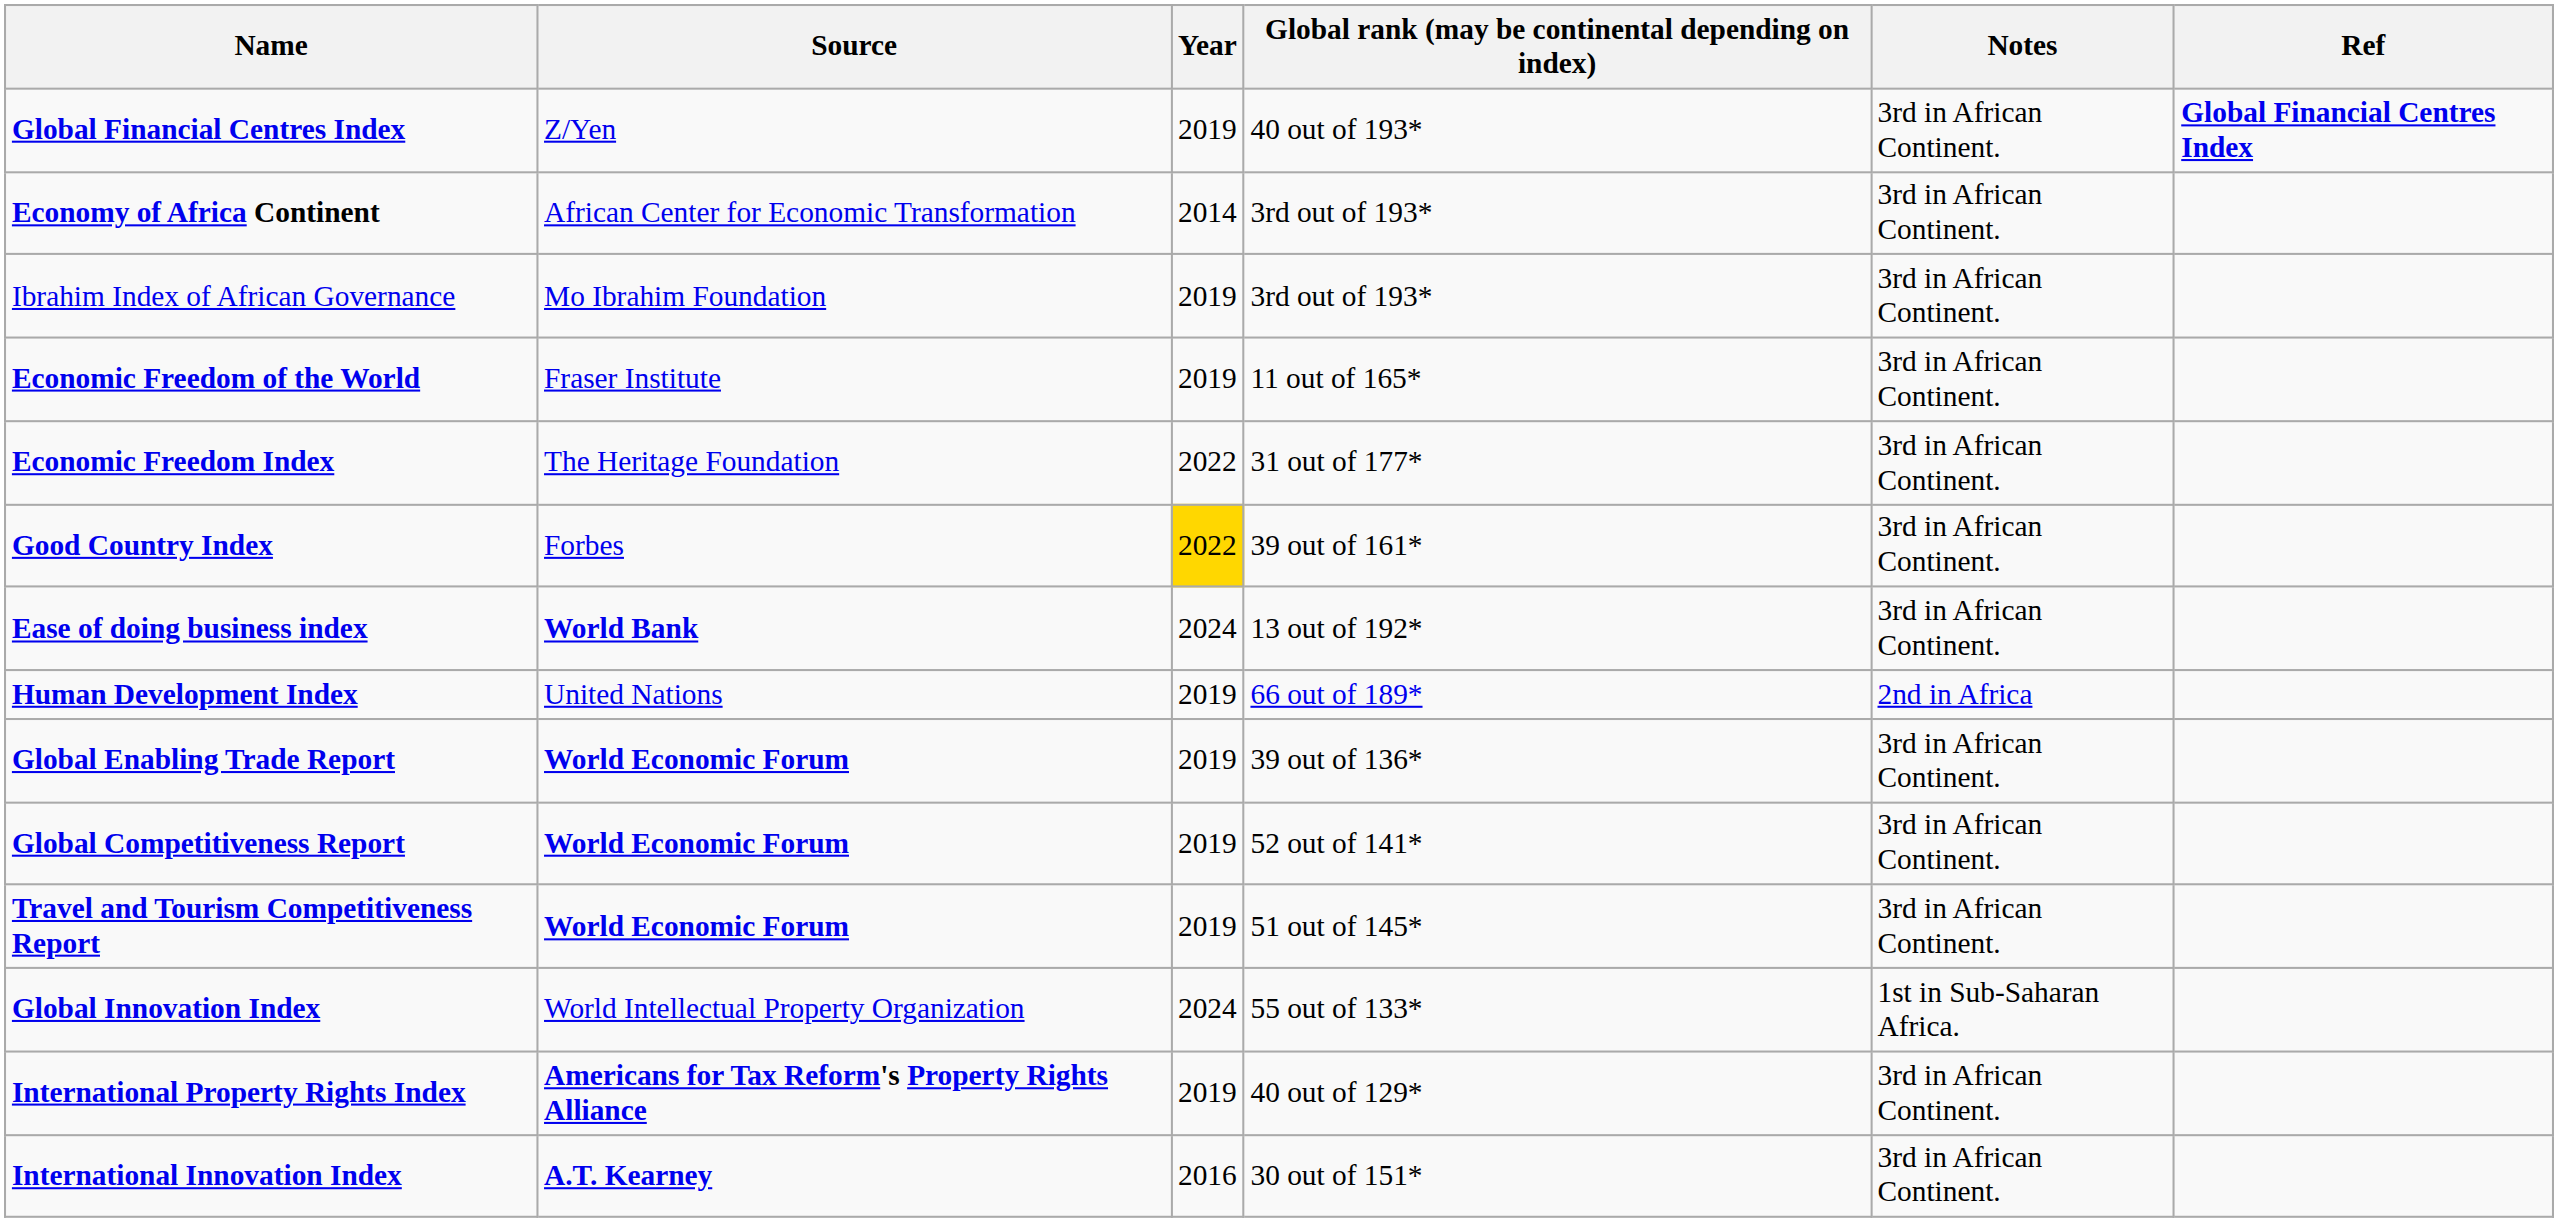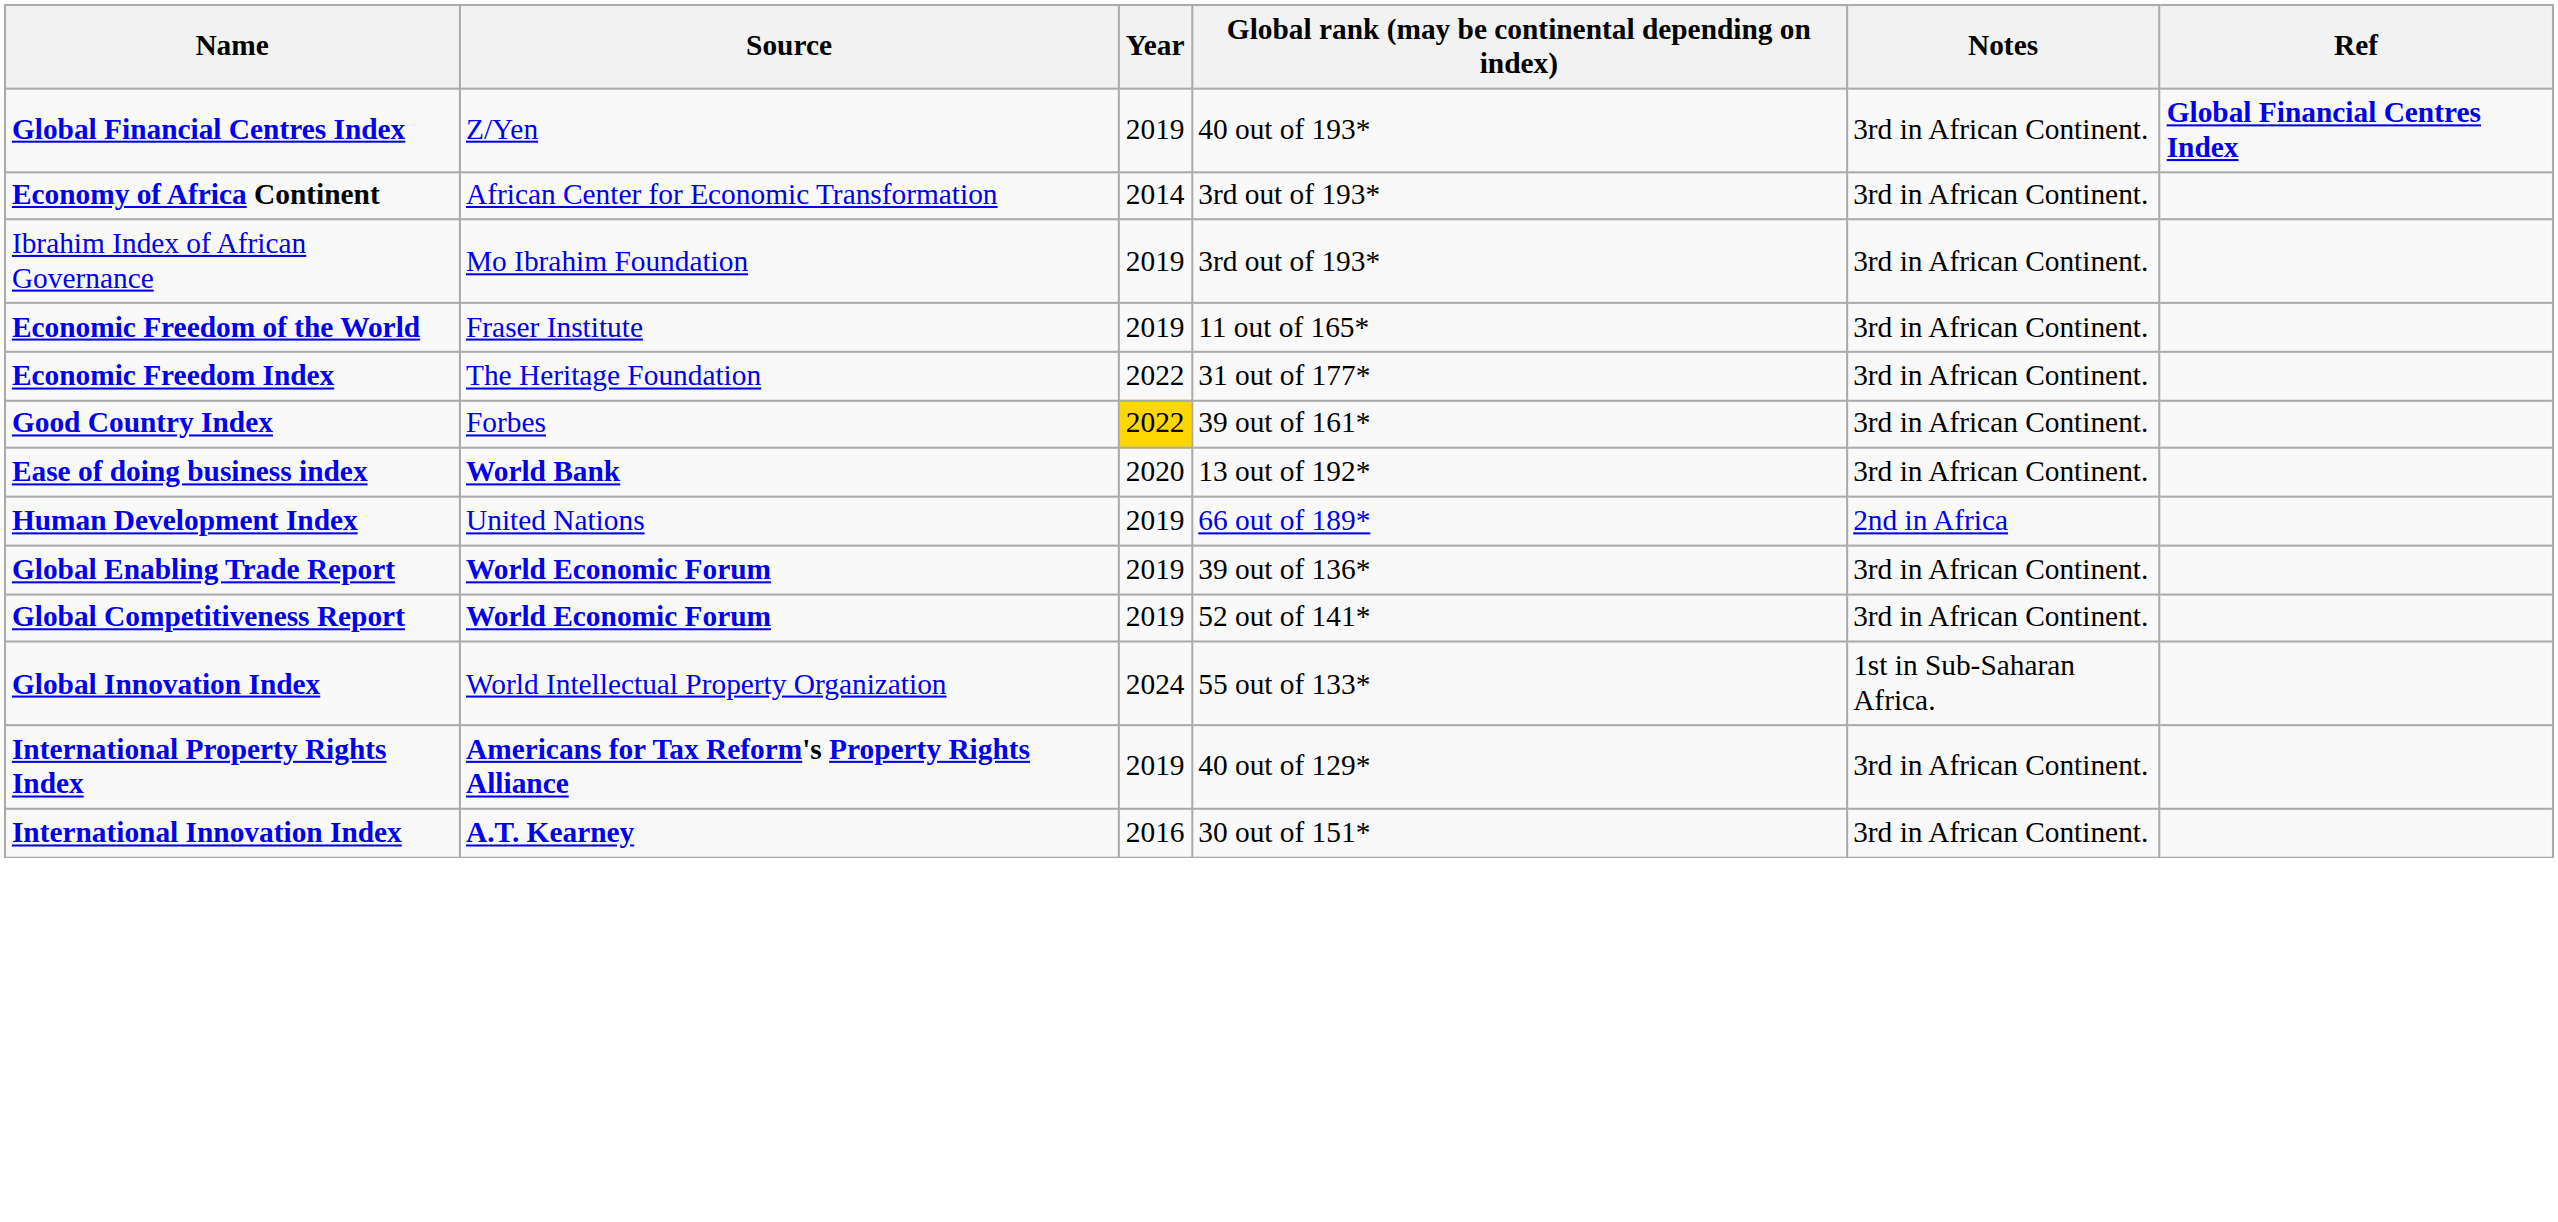 <table class="wikitable" style="font-size:90%;">
 <tr>
 <th>Name</th>
 <th>Source</th>
 <th>Year</th>
 <th>Global rank (may be continental depending on index)</th>
 <th>Notes</th>
 <th>Ref</th>
 </tr>
 <tr>
 <td><strong><a href='#'>Global Financial Centres Index</a></strong></td>
 <td><a href='#'>Z/Yen</a></td>
 <td>2019</td>
 <td>40 out of 193*</td>
 <td>3rd in African Continent.</td>
 <td><strong><a href='#'>Global Financial Centres Index</a></strong></td>
 </tr>
 <tr>
 <td><strong><a href='#'>Economy of Africa</a> Continent</strong></td>
 <td><a href='#'>African Center for Economic Transformation</a></td>
 <td>2014</td>
 <td>3rd out of 193*</td>
 <td>3rd in African Continent.</td>
 <td></td>
 </tr>
 <tr>
 <td><a href='#'>Ibrahim Index of African Governance</a></td>
 <td><a href='#'>Mo Ibrahim Foundation</a></td>
 <td>2019</td>
 <td>3rd out of 193*</td>
 <td>3rd in African Continent.</td>
 <td></td>
 </tr>
 <tr>
 <td><strong><a href='#'>Economic Freedom of the World</a></strong></td>
 <td><a href='#'>Fraser Institute</a></td>
 <td>2019</td>
 <td>11 out of 165*</td>
 <td>3rd in African Continent.</td>
 <td></td>
 </tr>
 <tr>
 <td><strong><a href='#'>Economic Freedom Index</a></strong></td>
 <td><a href='#'>The Heritage Foundation</a></td>
 <td>2022</td>
 <td>31 out of 177*</td>
 <td>3rd in African Continent.</td>
 <td></td>
 </tr>
 <tr>
 <td><strong><a href='#'>Good Country Index</a></strong></td>
 <td><a href='#'>Forbes</a></td>
 <td style="background: gold;">2022</td>
 <td>39 out of 161*</td>
 <td>3rd in African Continent.</td>
 <td></td>
 </tr>
 <tr>
 <td><strong><a href='#'>Ease of doing business index</a></strong></td>
 <td><strong><a href='#'>World Bank</a></strong></td>
-<td>2024</td>
+<td>2020</td>
 <td>13 out of 192*</td>
 <td>3rd in African Continent.</td>
 <td></td>
 </tr>
 <tr>
 <td><strong><a href='#'>Human Development Index</a></strong></td>
 <td><a href='#'>United Nations</a></td>
 <td>2019</td>
 <td><a href='#'>66 out of 189*</a></td>
 <td><a href='#'>2nd in Africa</a></td>
 <td></td>
 </tr>
 <tr>
 <td><strong><a href='#'>Global Enabling Trade Report</a></strong></td>
 <td><strong><a href='#'>World Economic Forum</a></strong></td>
 <td>2019</td>
 <td>39 out of 136*</td>
 <td>3rd in African Continent.</td>
 <td></td>
 </tr>
 <tr>
 <td><strong><a href='#'>Global Competitiveness Report</a></strong></td>
 <td><strong><a href='#'>World Economic Forum</a></strong></td>
 <td>2019</td>
 <td>52 out of 141*</td>
 <td>3rd in African Continent.</td>
 <td></td>
 </tr>
 <tr>
-<td><strong><a href='#'>Travel and Tourism Competitiveness Report</a></strong></td>
-<td><strong><a href='#'>World Economic Forum</a></strong></td>
-<td>2019</td>
-<td>51 out of 145*</td>
-<td>3rd in African Continent.</td>
-<td></td>
-</tr>
-<tr>
 <td><strong><a href='#'>Global Innovation Index</a></strong></td>
 <td><a href='#'>World Intellectual Property Organization</a></td>
 <td>2024</td>
 <td>55 out of 133*</td>
 <td>1st in Sub-Saharan Africa.</td>
 <td></td>
 </tr>
 <tr>
 <td><strong><a href='#'>International Property Rights Index</a></strong></td>
 <td><strong><a href='#'>Americans for Tax Reform</a>'s <a href='#'>Property Rights Alliance</a></strong></td>
 <td>2019</td>
 <td>40 out of 129*</td>
 <td>3rd in African Continent.</td>
 <td></td>
 </tr>
 <tr>
 <td><strong><a href='#'>International Innovation Index</a></strong></td>
 <td><strong><a href='#'>A.T. Kearney</a></strong></td>
 <td>2016</td>
 <td>30 out of 151*</td>
 <td>3rd in African Continent.</td>
 <td></td>
 </tr>
 </table>
